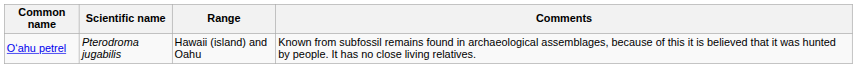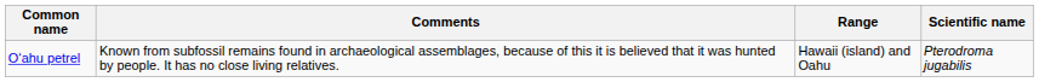 <table class="wikitable">
 <tr>
 <th>Common name</th>
+<th class="unsortable">Comments</th>
+<th>Range</th>
 <th>Scientific name</th>
-<th>Range</th>
-<th class="unsortable">Comments</th>
 </tr>
 <tr>
 <td><a href='#'>Oʻahu petrel</a></td>
+<td>Known from subfossil remains found in archaeological assemblages, because of this it is believed that it was hunted by people. It has no close living relatives.</td>
+<td>Hawaii (island) and Oahu</td>
 <td><em>Pterodroma jugabilis</em></td>
-<td>Hawaii (island) and Oahu</td>
-<td>Known from subfossil remains found in archaeological assemblages, because of this it is believed that it was hunted by people. It has no close living relatives.</td>
 </tr>
 </table>
